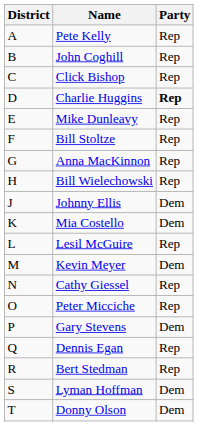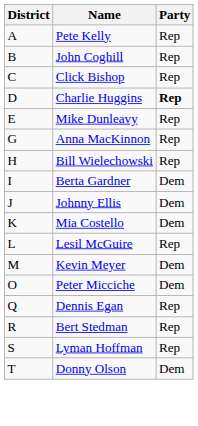 <table class="wikitable sortable mw-collapsible">
 <tr>
 <th>District</th>
 <th>Name</th>
 <th>Party</th>
 </tr>
 <tr>
 <td>A</td>
 <td><a href='#'>Pete Kelly</a></td>
 <td>Rep</td>
 </tr>
 <tr>
 <td>B</td>
 <td><a href='#'>John Coghill</a></td>
 <td>Rep</td>
 </tr>
 <tr>
 <td>C</td>
 <td><a href='#'>Click Bishop</a></td>
 <td>Rep</td>
 </tr>
 <tr>
 <td>D</td>
 <td><a href='#'>Charlie Huggins</a></td>
 <td><strong>Rep</strong></td>
 </tr>
 <tr>
 <td>E</td>
 <td><a href='#'>Mike Dunleavy</a></td>
 <td>Rep</td>
 </tr>
 <tr>
-<td>F</td>
-<td><a href='#'>Bill Stoltze</a></td>
-<td>Rep</td>
-</tr>
-<tr>
 <td>G</td>
 <td><a href='#'>Anna MacKinnon</a></td>
 <td>Rep</td>
 </tr>
 <tr>
 <td>H</td>
 <td><a href='#'>Bill Wielechowski</a></td>
 <td>Rep</td>
+</tr>
+<tr>
+<td>I</td>
+<td><a href='#'>Berta Gardner</a></td>
+<td>Dem</td>
 </tr>
 <tr>
 <td>J</td>
 <td><a href='#'>Johnny Ellis</a></td>
 <td>Dem</td>
 </tr>
 <tr>
 <td>K</td>
 <td><a href='#'>Mia Costello</a></td>
 <td>Dem</td>
 </tr>
 <tr>
 <td>L</td>
 <td><a href='#'>Lesil McGuire</a></td>
 <td>Rep</td>
 </tr>
 <tr>
 <td>M</td>
 <td><a href='#'>Kevin Meyer</a></td>
 <td>Dem</td>
 </tr>
 <tr>
-<td>N</td>
-<td><a href='#'>Cathy Giessel</a></td>
-<td>Rep</td>
-</tr>
-<tr>
 <td>O</td>
 <td><a href='#'>Peter Micciche</a></td>
-<td>Rep</td>
-</tr>
-<tr>
-<td>P</td>
-<td><a href='#'>Gary Stevens</a></td>
 <td>Dem</td>
 </tr>
 <tr>
 <td>Q</td>
 <td><a href='#'>Dennis Egan</a></td>
 <td>Rep</td>
 </tr>
 <tr>
 <td>R</td>
 <td><a href='#'>Bert Stedman</a></td>
 <td>Rep</td>
 </tr>
 <tr>
 <td>S</td>
 <td><a href='#'>Lyman Hoffman</a></td>
-<td>Dem</td>
+<td>Rep</td>
 </tr>
 <tr>
 <td>T</td>
 <td><a href='#'>Donny Olson</a></td>
 <td>Dem</td>
 </tr>
 </table>
